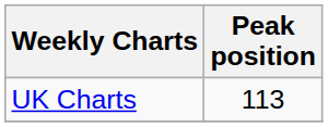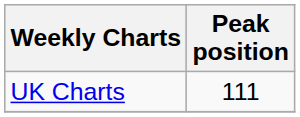 <table class="wikitable">
 <tr>
 <th align="left">Weekly Charts</th>
 <th align="center">Peak<br>position</th>
 </tr>
 <tr>
 <td align="left"><a href='#'>UK Charts</a></td>
-<td align="center">113</td>
+<td align="center">111</td>
 </tr>
 <tr>
 </tr>
 </table>
